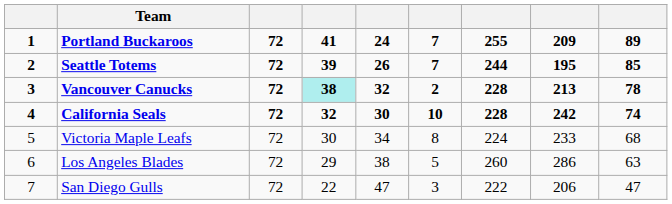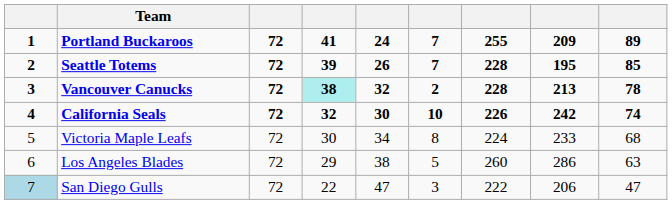 <table class="wikitable sortable">
 <tr>
 <th scope="col" style="width:3em"></th>
 <th scope="col" style="width:12em">Team</th>
 <th scope="col" style="width:3em" class="unsortable"></th>
 <th scope="col" style="width:3em"></th>
 <th scope="col" style="width:3em"></th>
 <th scope="col" style="width:3em"></th>
 <th scope="col" style="width:4em"></th>
 <th scope="col" style="width:4em"></th>
 <th scope="col" style="width:4em"></th>
 </tr>
 <tr style="text-align:center;font-weight:bold;">
 <td>1</td>
 <td style="text-align:left;"><a href='#'>Portland Buckaroos</a></td>
 <td>72</td>
 <td>41</td>
 <td>24</td>
 <td>7</td>
 <td>255</td>
 <td>209</td>
 <td>89</td>
 </tr>
 <tr style="text-align:center;font-weight:bold;">
 <td>2</td>
 <td style="text-align:left;"><a href='#'>Seattle Totems</a></td>
 <td>72</td>
 <td>39</td>
 <td>26</td>
 <td>7</td>
-<td>244</td>
+<td>228</td>
 <td>195</td>
 <td>85</td>
 </tr>
 <tr style="text-align:center;font-weight:bold;">
 <td>3</td>
 <td style="text-align:left;"><a href='#'>Vancouver Canucks</a></td>
 <td>72</td>
 <td style="background: paleturquoise;">38</td>
 <td>32</td>
 <td>2</td>
 <td>228</td>
 <td>213</td>
 <td>78</td>
 </tr>
 <tr style="text-align:center;font-weight:bold;">
 <td>4</td>
 <td style="text-align:left;"><a href='#'>California Seals</a></td>
 <td>72</td>
 <td>32</td>
 <td>30</td>
 <td>10</td>
-<td>228</td>
+<td>226</td>
 <td>242</td>
 <td>74</td>
 </tr>
 <tr style="text-align:center;">
 <td>5</td>
 <td style="text-align:left;"><a href='#'>Victoria Maple Leafs</a></td>
 <td>72</td>
 <td>30</td>
 <td>34</td>
 <td>8</td>
 <td>224</td>
 <td>233</td>
 <td>68</td>
 </tr>
 <tr style="text-align:center;">
 <td>6</td>
 <td style="text-align:left;"><a href='#'>Los Angeles Blades</a></td>
 <td>72</td>
 <td>29</td>
 <td>38</td>
 <td>5</td>
 <td>260</td>
 <td>286</td>
 <td>63</td>
 </tr>
 <tr style="text-align:center;">
-<td>7</td>
+<td style="background: lightblue;">7</td>
 <td style="text-align:left;"><a href='#'>San Diego Gulls</a></td>
 <td>72</td>
 <td>22</td>
 <td>47</td>
 <td>3</td>
 <td>222</td>
 <td>206</td>
 <td>47</td>
 </tr>
 </table>
